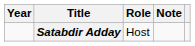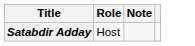 <table class="wikitable">
 <tr>
-<th>Year</th>
 <th>Title</th>
 <th>Role</th>
 <th>Note</th>
 <th></th>
 </tr>
 <tr>
-<td></td>
 <th><em>Satabdir Adday</em></th>
 <td>Host</td>
 <td></td>
 <td></td>
 </tr>
 </table>
